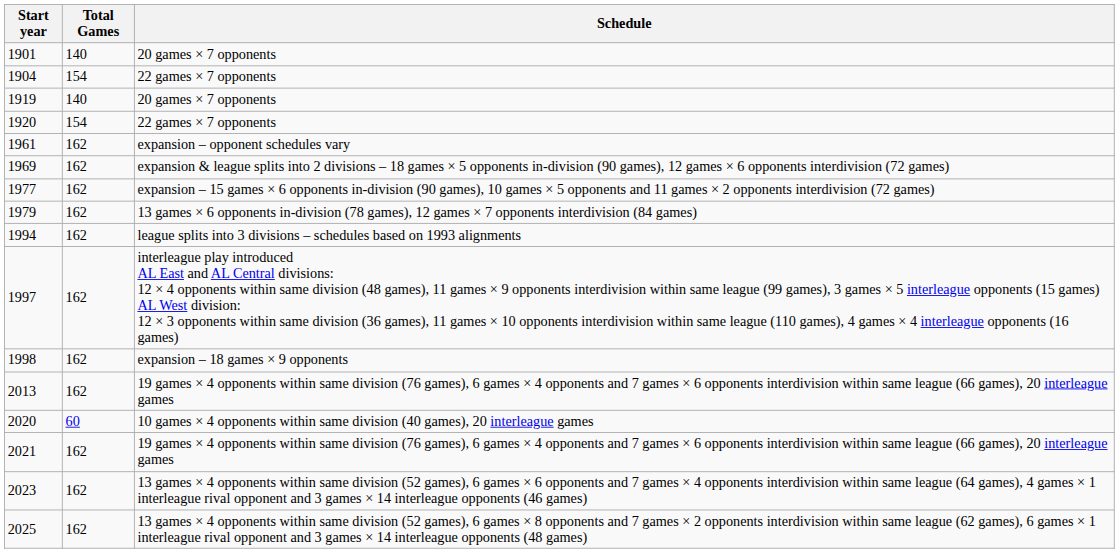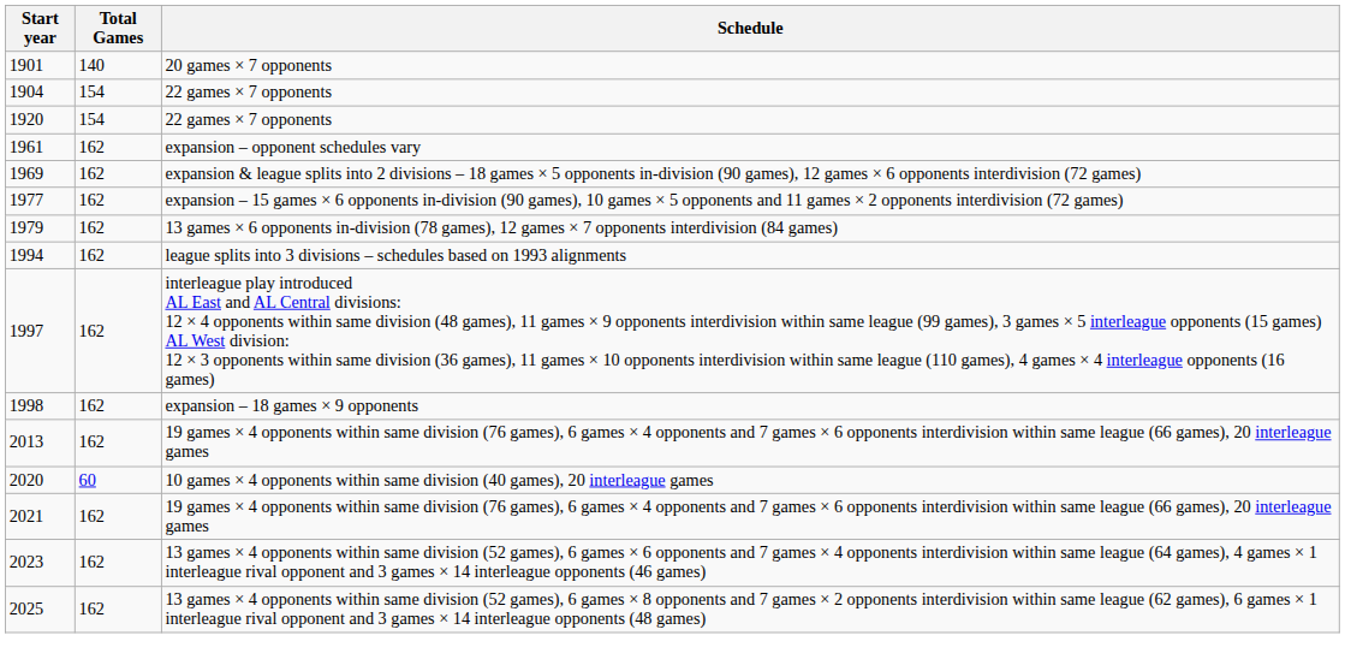 <table class="wikitable">
 <tr>
 <th>Start year</th>
 <th>Total Games</th>
 <th>Schedule</th>
 </tr>
 <tr>
 <td>1901</td>
 <td>140</td>
 <td>20 games × 7 opponents</td>
 </tr>
 <tr>
 <td>1904</td>
 <td>154</td>
 <td>22 games × 7 opponents</td>
-</tr>
-<tr>
-<td>1919</td>
-<td>140</td>
-<td>20 games × 7 opponents</td>
 </tr>
 <tr>
 <td>1920</td>
 <td>154</td>
 <td>22 games × 7 opponents</td>
 </tr>
 <tr>
 <td>1961</td>
 <td>162</td>
 <td>expansion – opponent schedules vary</td>
 </tr>
 <tr>
 <td>1969</td>
 <td>162</td>
 <td>expansion & league splits into 2 divisions – 18 games × 5 opponents in-division (90 games), 12 games × 6 opponents interdivision (72 games)</td>
 </tr>
 <tr>
 <td>1977</td>
 <td>162</td>
 <td>expansion – 15 games × 6 opponents in-division (90 games), 10 games × 5 opponents and 11 games × 2 opponents interdivision (72 games)</td>
 </tr>
 <tr>
 <td>1979</td>
 <td>162</td>
 <td>13 games × 6 opponents in-division (78 games), 12 games × 7 opponents interdivision (84 games)</td>
 </tr>
 <tr>
 <td>1994</td>
 <td>162</td>
 <td>league splits into 3 divisions – schedules based on 1993 alignments</td>
 </tr>
 <tr>
 <td>1997</td>
 <td>162</td>
 <td>interleague play introduced<br><a href='#'>AL East</a> and <a href='#'>AL Central</a> divisions:<br>12 × 4 opponents within same division (48 games), 11 games × 9 opponents interdivision within same league (99 games), 3 games × 5 <a href='#'>interleague</a> opponents (15 games)<br><a href='#'>AL West</a> division:<br>12 × 3 opponents within same division (36 games), 11 games × 10 opponents interdivision within same league (110 games), 4 games × 4 <a href='#'>interleague</a> opponents (16 games)</td>
 </tr>
 <tr>
 <td>1998</td>
 <td>162</td>
 <td>expansion – 18 games × 9 opponents</td>
 </tr>
 <tr>
 <td>2013</td>
 <td>162</td>
 <td>19 games × 4 opponents within same division (76 games), 6 games × 4 opponents and 7 games × 6 opponents interdivision within same league (66 games), 20 <a href='#'>interleague</a> games</td>
 </tr>
 <tr>
 <td>2020</td>
 <td><a href='#'>60</a></td>
 <td>10 games × 4 opponents within same division (40 games), 20 <a href='#'>interleague</a> games</td>
 </tr>
 <tr>
 <td>2021</td>
 <td>162</td>
 <td>19 games × 4 opponents within same division (76 games), 6 games × 4 opponents and 7 games × 6 opponents interdivision within same league (66 games), 20 <a href='#'>interleague</a> games</td>
 </tr>
 <tr>
 <td>2023</td>
 <td>162</td>
 <td>13 games × 4 opponents within same division (52 games), 6 games × 6 opponents and 7 games × 4 opponents interdivision within same league (64 games), 4 games × 1 interleague rival opponent and 3 games × 14 interleague opponents (46 games)</td>
 </tr>
 <tr>
 <td>2025</td>
 <td>162</td>
 <td>13 games × 4 opponents within same division (52 games), 6 games × 8 opponents and 7 games × 2 opponents interdivision within same league (62 games), 6 games × 1 interleague rival opponent and 3 games × 14 interleague opponents (48 games)</td>
 </tr>
 </table>
